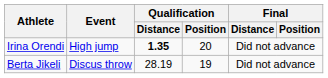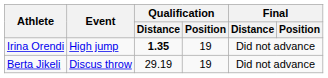 <table class=wikitable style="font-size:90%">
 <tr>
 <th rowspan="2">Athlete</th>
 <th rowspan="2">Event</th>
 <th colspan="2">Qualification</th>
 <th colspan="2">Final</th>
 </tr>
 <tr style="font-size:95%">
 <th>Distance</th>
 <th>Position</th>
 <th>Distance</th>
 <th>Position</th>
 </tr>
 <tr align=center>
 <td align=left><a href='#'>Irina Orendi</a></td>
 <td align=left><a href='#'>High jump</a></td>
 <td><strong>1.35</strong></td>
-<td>20</td>
+<td>19</td>
 <td colspan=2>Did not advance</td>
 </tr>
 <tr align=center>
 <td align=left><a href='#'>Berta Jikeli</a></td>
 <td align=left rowspan=2><a href='#'>Discus throw</a></td>
-<td>28.19</td>
+<td>29.19</td>
 <td>19</td>
 <td colspan=2>Did not advance</td>
 </tr>
 </table>
